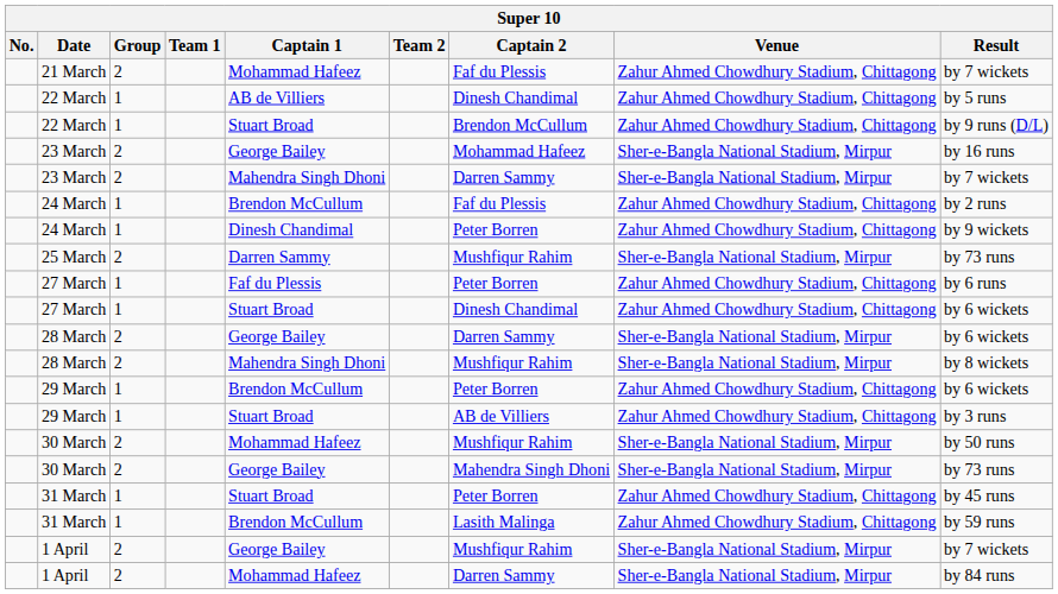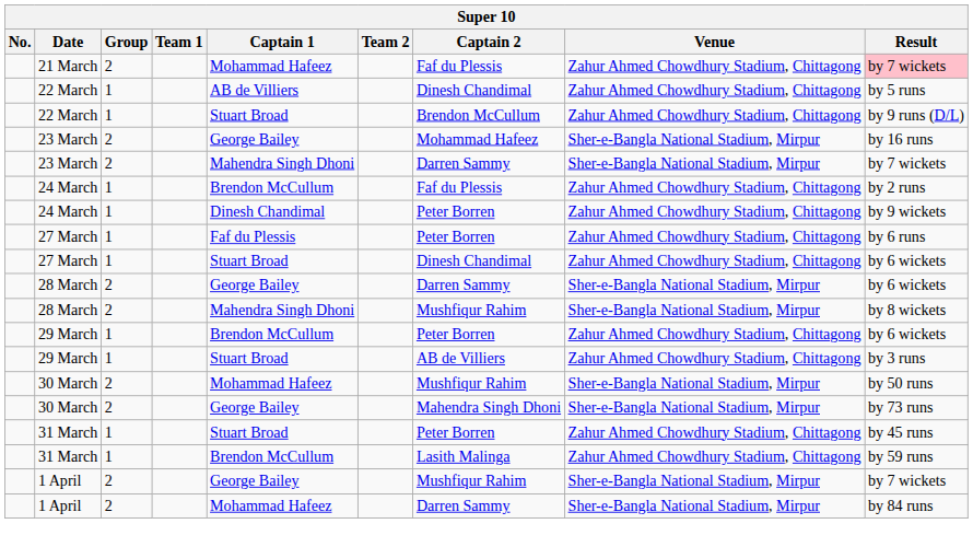 <table class="wikitable">
 <tr>
 <th colspan="9">Super 10</th>
 </tr>
 <tr>
 <th>No.</th>
 <th>Date</th>
 <th>Group</th>
 <th>Team 1</th>
 <th>Captain 1</th>
 <th>Team 2</th>
 <th>Captain 2</th>
 <th>Venue</th>
 <th>Result</th>
 </tr>
 <tr>
 <td></td>
 <td>21 March</td>
 <td>2</td>
 <td></td>
 <td><a href='#'>Mohammad Hafeez</a></td>
 <td></td>
 <td><a href='#'>Faf du Plessis</a></td>
 <td><a href='#'>Zahur Ahmed Chowdhury Stadium</a>, <a href='#'>Chittagong</a></td>
-<td> by 7 wickets</td>
+<td style="background: pink;"> by 7 wickets</td>
 </tr>
 <tr>
 <td></td>
 <td>22 March</td>
 <td>1</td>
 <td></td>
 <td><a href='#'>AB de Villiers</a></td>
 <td></td>
 <td><a href='#'>Dinesh Chandimal</a></td>
 <td><a href='#'>Zahur Ahmed Chowdhury Stadium</a>, <a href='#'>Chittagong</a></td>
 <td> by 5 runs</td>
 </tr>
 <tr>
 <td></td>
 <td>22 March</td>
 <td>1</td>
 <td></td>
 <td><a href='#'>Stuart Broad</a></td>
 <td></td>
 <td><a href='#'>Brendon McCullum</a></td>
 <td><a href='#'>Zahur Ahmed Chowdhury Stadium</a>, <a href='#'>Chittagong</a></td>
 <td> by 9 runs (<a href='#'>D/L</a>)</td>
 </tr>
 <tr>
 <td></td>
 <td>23 March</td>
 <td>2</td>
 <td></td>
 <td><a href='#'>George Bailey</a></td>
 <td></td>
 <td><a href='#'>Mohammad Hafeez</a></td>
 <td><a href='#'>Sher-e-Bangla National Stadium</a>, <a href='#'>Mirpur</a></td>
 <td> by 16 runs</td>
 </tr>
 <tr>
 <td></td>
 <td>23 March</td>
 <td>2</td>
 <td></td>
 <td><a href='#'>Mahendra Singh Dhoni</a></td>
 <td></td>
 <td><a href='#'>Darren Sammy</a></td>
 <td><a href='#'>Sher-e-Bangla National Stadium</a>, <a href='#'>Mirpur</a></td>
 <td> by 7 wickets</td>
 </tr>
 <tr>
 <td></td>
 <td>24 March</td>
 <td>1</td>
 <td></td>
 <td><a href='#'>Brendon McCullum</a></td>
 <td></td>
 <td><a href='#'>Faf du Plessis</a></td>
 <td><a href='#'>Zahur Ahmed Chowdhury Stadium</a>, <a href='#'>Chittagong</a></td>
 <td> by 2 runs</td>
 </tr>
 <tr>
 <td></td>
 <td>24 March</td>
 <td>1</td>
 <td></td>
 <td><a href='#'>Dinesh Chandimal</a></td>
 <td></td>
 <td><a href='#'>Peter Borren</a></td>
 <td><a href='#'>Zahur Ahmed Chowdhury Stadium</a>, <a href='#'>Chittagong</a></td>
 <td> by 9 wickets</td>
-</tr>
-<tr>
-<td></td>
-<td>25 March</td>
-<td>2</td>
-<td></td>
-<td><a href='#'>Darren Sammy</a></td>
-<td></td>
-<td><a href='#'>Mushfiqur Rahim</a></td>
-<td><a href='#'>Sher-e-Bangla National Stadium</a>, <a href='#'>Mirpur</a></td>
-<td> by 73 runs</td>
 </tr>
 <tr>
 <td></td>
 <td>27 March</td>
 <td>1</td>
 <td></td>
 <td><a href='#'>Faf du Plessis</a></td>
 <td></td>
 <td><a href='#'>Peter Borren</a></td>
 <td><a href='#'>Zahur Ahmed Chowdhury Stadium</a>, <a href='#'>Chittagong</a></td>
 <td> by 6 runs</td>
 </tr>
 <tr>
 <td></td>
 <td>27 March</td>
 <td>1</td>
 <td></td>
 <td><a href='#'>Stuart Broad</a></td>
 <td></td>
 <td><a href='#'>Dinesh Chandimal</a></td>
 <td><a href='#'>Zahur Ahmed Chowdhury Stadium</a>, <a href='#'>Chittagong</a></td>
 <td> by 6 wickets</td>
 </tr>
 <tr>
 <td></td>
 <td>28 March</td>
 <td>2</td>
 <td></td>
 <td><a href='#'>George Bailey</a></td>
 <td></td>
 <td><a href='#'>Darren Sammy</a></td>
 <td><a href='#'>Sher-e-Bangla National Stadium</a>, <a href='#'>Mirpur</a></td>
 <td> by 6 wickets</td>
 </tr>
 <tr>
 <td></td>
 <td>28 March</td>
 <td>2</td>
 <td></td>
 <td><a href='#'>Mahendra Singh Dhoni</a></td>
 <td></td>
 <td><a href='#'>Mushfiqur Rahim</a></td>
 <td><a href='#'>Sher-e-Bangla National Stadium</a>, <a href='#'>Mirpur</a></td>
 <td> by 8 wickets</td>
 </tr>
 <tr>
 <td></td>
 <td>29 March</td>
 <td>1</td>
 <td></td>
 <td><a href='#'>Brendon McCullum</a></td>
 <td></td>
 <td><a href='#'>Peter Borren</a></td>
 <td><a href='#'>Zahur Ahmed Chowdhury Stadium</a>, <a href='#'>Chittagong</a></td>
 <td> by 6 wickets</td>
 </tr>
 <tr>
 <td></td>
 <td>29 March</td>
 <td>1</td>
 <td></td>
 <td><a href='#'>Stuart Broad</a></td>
 <td></td>
 <td><a href='#'>AB de Villiers</a></td>
 <td><a href='#'>Zahur Ahmed Chowdhury Stadium</a>, <a href='#'>Chittagong</a></td>
 <td> by 3 runs</td>
 </tr>
 <tr>
 <td></td>
 <td>30 March</td>
 <td>2</td>
 <td></td>
 <td><a href='#'>Mohammad Hafeez</a></td>
 <td></td>
 <td><a href='#'>Mushfiqur Rahim</a></td>
 <td><a href='#'>Sher-e-Bangla National Stadium</a>, <a href='#'>Mirpur</a></td>
 <td> by 50 runs</td>
 </tr>
 <tr>
 <td></td>
 <td>30 March</td>
 <td>2</td>
 <td></td>
 <td><a href='#'>George Bailey</a></td>
 <td></td>
 <td><a href='#'>Mahendra Singh Dhoni</a></td>
 <td><a href='#'>Sher-e-Bangla National Stadium</a>, <a href='#'>Mirpur</a></td>
 <td> by 73 runs</td>
 </tr>
 <tr>
 <td></td>
 <td>31 March</td>
 <td>1</td>
 <td></td>
 <td><a href='#'>Stuart Broad</a></td>
 <td></td>
 <td><a href='#'>Peter Borren</a></td>
 <td><a href='#'>Zahur Ahmed Chowdhury Stadium</a>, <a href='#'>Chittagong</a></td>
 <td> by 45 runs</td>
 </tr>
 <tr>
 <td></td>
 <td>31 March</td>
 <td>1</td>
 <td></td>
 <td><a href='#'>Brendon McCullum</a></td>
 <td></td>
 <td><a href='#'>Lasith Malinga</a></td>
 <td><a href='#'>Zahur Ahmed Chowdhury Stadium</a>, <a href='#'>Chittagong</a></td>
 <td> by 59 runs</td>
 </tr>
 <tr>
 <td></td>
 <td>1 April</td>
 <td>2</td>
 <td></td>
 <td><a href='#'>George Bailey</a></td>
 <td></td>
 <td><a href='#'>Mushfiqur Rahim</a></td>
 <td><a href='#'>Sher-e-Bangla National Stadium</a>, <a href='#'>Mirpur</a></td>
 <td> by 7 wickets</td>
 </tr>
 <tr>
 <td></td>
 <td>1 April</td>
 <td>2</td>
 <td></td>
 <td><a href='#'>Mohammad Hafeez</a></td>
 <td></td>
 <td><a href='#'>Darren Sammy</a></td>
 <td><a href='#'>Sher-e-Bangla National Stadium</a>, <a href='#'>Mirpur</a></td>
 <td> by 84 runs</td>
 </tr>
 </table>
